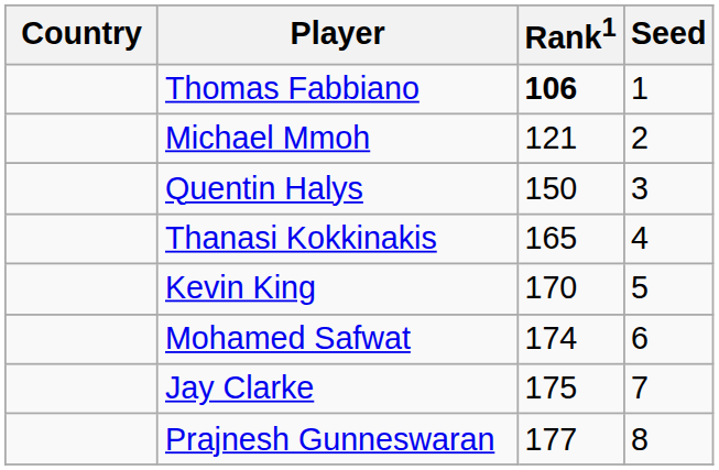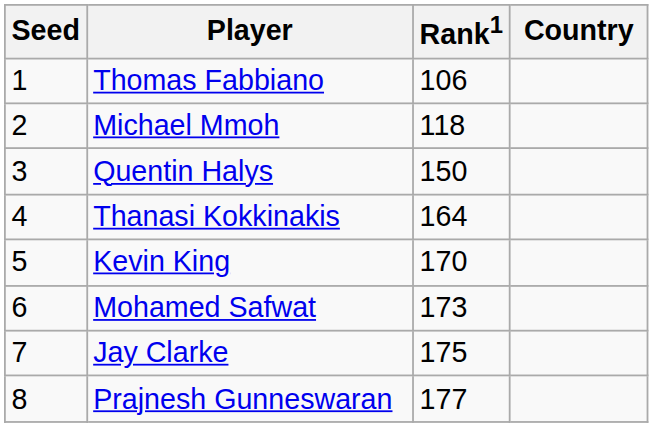 <table class="sortable wikitable">
 <tr>
-<th width="70">Country</th>
+<th>Seed</th>
 <th width="175">Player</th>
 <th>Rank<sup>1</sup></th>
-<th>Seed</th>
+<th width="70">Country</th>
 </tr>
 <tr>
+<td>1</td>
+<td><a href='#'>Thomas Fabbiano</a></td>
+<td>106</td>
 <td></td>
-<td><a href='#'>Thomas Fabbiano</a></td>
-<td><strong>106</strong></td>
-<td>1</td>
 </tr>
 <tr>
+<td>2</td>
+<td><a href='#'>Michael Mmoh</a></td>
+<td>118</td>
 <td></td>
-<td><a href='#'>Michael Mmoh</a></td>
-<td>121</td>
-<td>2</td>
 </tr>
 <tr>
-<td></td>
+<td>3</td>
 <td><a href='#'>Quentin Halys</a></td>
 <td>150</td>
-<td>3</td>
+<td></td>
 </tr>
 <tr>
+<td>4</td>
+<td><a href='#'>Thanasi Kokkinakis</a></td>
+<td>164</td>
 <td></td>
-<td><a href='#'>Thanasi Kokkinakis</a></td>
-<td>165</td>
-<td>4</td>
 </tr>
 <tr>
-<td></td>
+<td>5</td>
 <td><a href='#'>Kevin King</a></td>
 <td>170</td>
-<td>5</td>
+<td></td>
 </tr>
 <tr>
+<td>6</td>
+<td><a href='#'>Mohamed Safwat</a></td>
+<td>173</td>
 <td></td>
-<td><a href='#'>Mohamed Safwat</a></td>
-<td>174</td>
-<td>6</td>
 </tr>
 <tr>
-<td></td>
+<td>7</td>
 <td><a href='#'>Jay Clarke</a></td>
 <td>175</td>
-<td>7</td>
+<td></td>
 </tr>
 <tr>
-<td></td>
+<td>8</td>
 <td><a href='#'>Prajnesh Gunneswaran</a></td>
 <td>177</td>
-<td>8</td>
+<td></td>
 </tr>
 </table>
